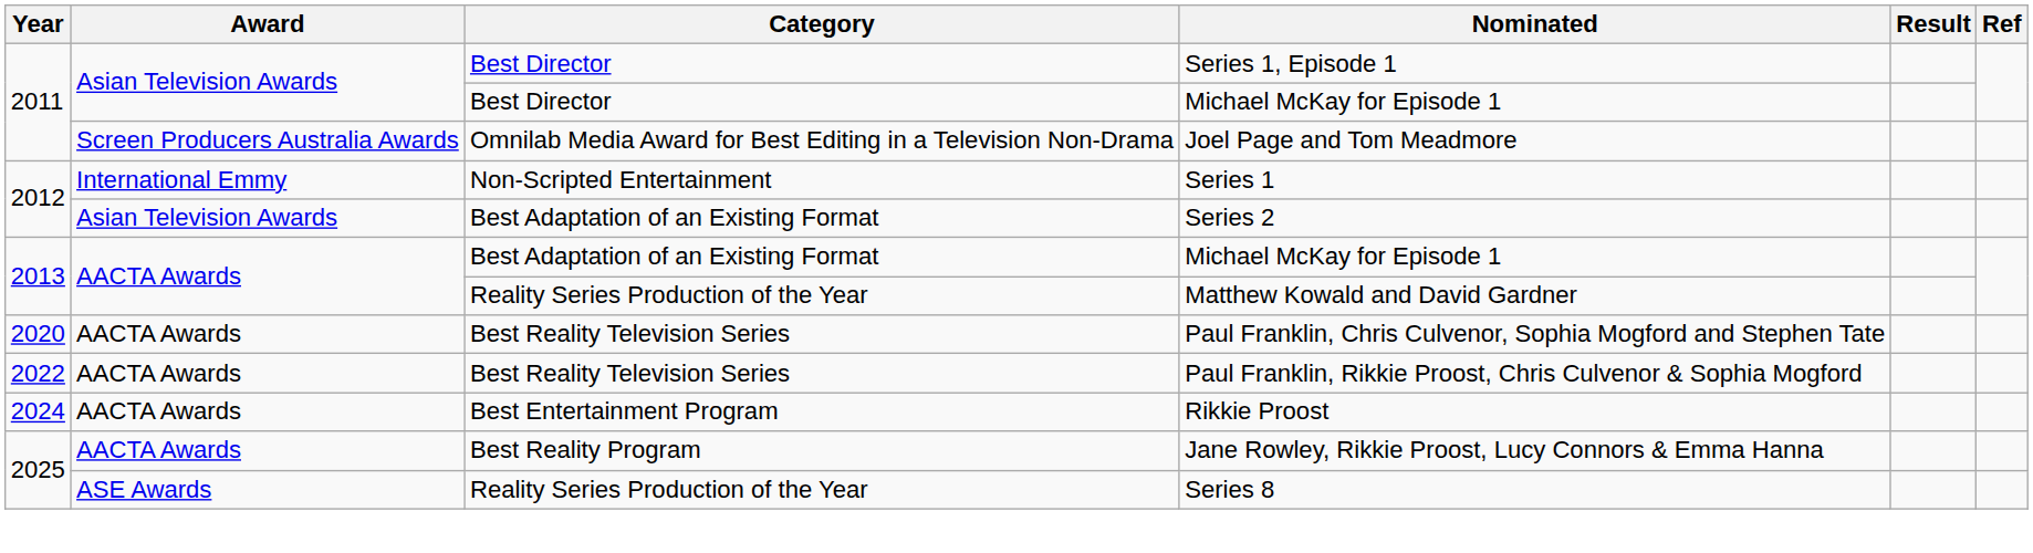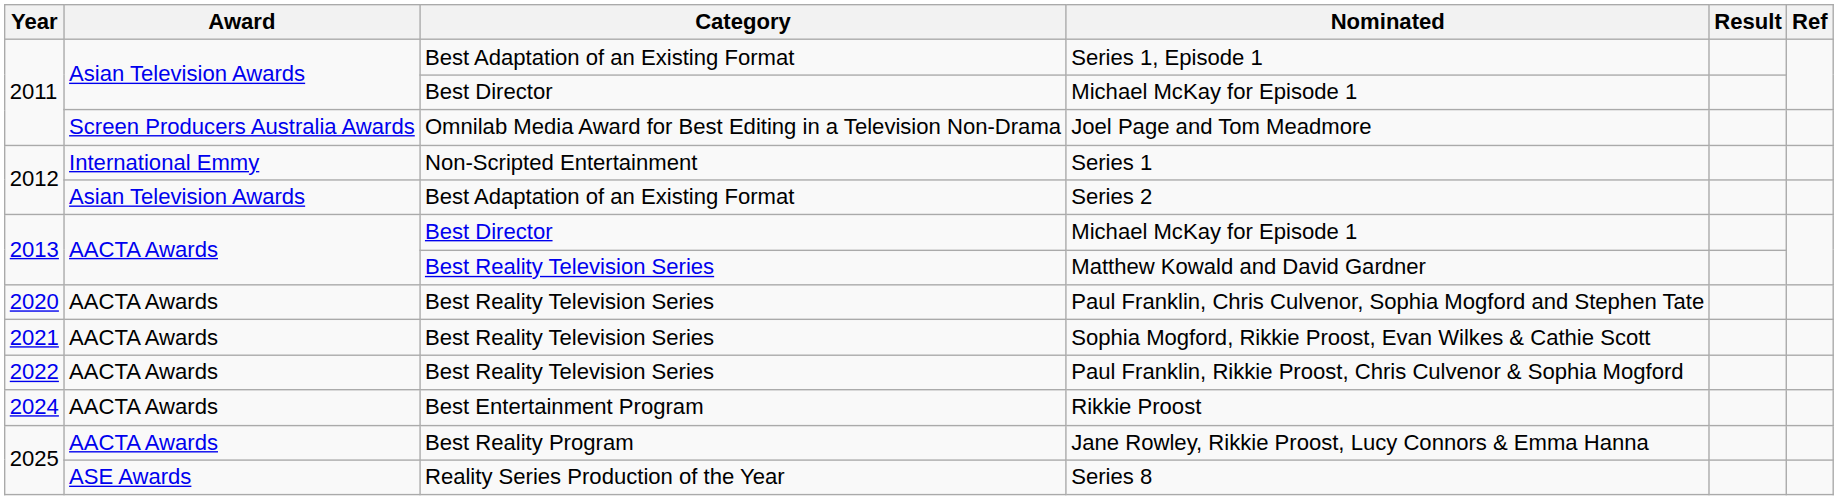 <table class="wikitable">
 <tr>
 <th>Year</th>
 <th>Award</th>
 <th>Category</th>
 <th>Nominated</th>
 <th>Result</th>
 <th>Ref</th>
 </tr>
 <tr>
 <td rowspan="3">2011</td>
 <td rowspan="2"><a href='#'>Asian Television Awards</a></td>
-<td><a href='#'>Best Director</a></td>
+<td>Best Adaptation of an Existing Format</td>
 <td>Series 1, Episode 1</td>
 <td></td>
 <td rowspan="2"></td>
 </tr>
 <tr>
 <td>Best Director</td>
 <td>Michael McKay for Episode 1</td>
 <td></td>
 </tr>
 <tr>
 <td><a href='#'>Screen Producers Australia Awards</a></td>
 <td>Omnilab Media Award for Best Editing in a Television Non-Drama</td>
 <td>Joel Page and Tom Meadmore</td>
 <td></td>
 <td></td>
 </tr>
 <tr>
 <td rowspan="2">2012</td>
 <td><a href='#'>International Emmy</a></td>
 <td>Non-Scripted Entertainment</td>
 <td>Series 1</td>
 <td></td>
 <td></td>
 </tr>
 <tr>
 <td><a href='#'>Asian Television Awards</a></td>
 <td>Best Adaptation of an Existing Format</td>
 <td>Series 2</td>
 <td></td>
 <td></td>
 </tr>
 <tr>
 <td rowspan="2"><a href='#'>2013</a></td>
 <td rowspan="2"><a href='#'>AACTA Awards</a></td>
-<td>Best Adaptation of an Existing Format</td>
+<td><a href='#'>Best Director</a></td>
 <td>Michael McKay for Episode 1</td>
 <td></td>
 <td rowspan="2"></td>
 </tr>
 <tr>
-<td>Reality Series Production of the Year</td>
+<td><a href='#'>Best Reality Television Series</a></td>
 <td>Matthew Kowald and David Gardner</td>
 <td></td>
 </tr>
 <tr>
 <td><a href='#'>2020</a></td>
 <td>AACTA Awards</td>
 <td>Best Reality Television Series</td>
 <td>Paul Franklin, Chris Culvenor, Sophia Mogford and Stephen Tate</td>
+<td></td>
+<td></td>
+</tr>
+<tr>
+<td><a href='#'>2021</a></td>
+<td>AACTA Awards</td>
+<td>Best Reality Television Series</td>
+<td>Sophia Mogford, Rikkie Proost, Evan Wilkes & Cathie Scott</td>
 <td></td>
 <td></td>
 </tr>
 <tr>
 <td><a href='#'>2022</a></td>
 <td>AACTA Awards</td>
 <td>Best Reality Television Series</td>
 <td>Paul Franklin, Rikkie Proost, Chris Culvenor & Sophia Mogford</td>
 <td></td>
 <td></td>
 </tr>
 <tr>
 <td><a href='#'>2024</a></td>
 <td>AACTA Awards</td>
 <td>Best Entertainment Program</td>
 <td>Rikkie Proost</td>
 <td></td>
 <td></td>
 </tr>
 <tr>
 <td rowspan="2">2025</td>
 <td><a href='#'>AACTA Awards</a></td>
 <td>Best Reality Program</td>
 <td>Jane Rowley, Rikkie Proost, Lucy Connors & Emma Hanna</td>
 <td></td>
 <td></td>
 </tr>
 <tr>
 <td><a href='#'>ASE Awards</a></td>
 <td>Reality Series Production of the Year</td>
 <td>Series 8</td>
 <td></td>
 <td></td>
 </tr>
 </table>
